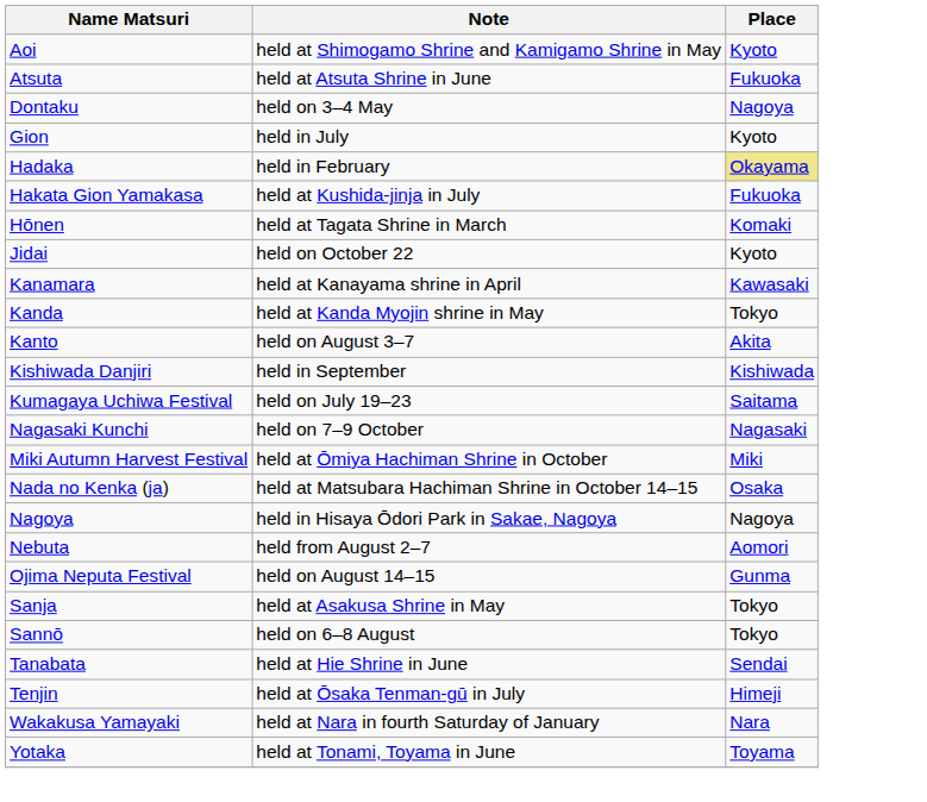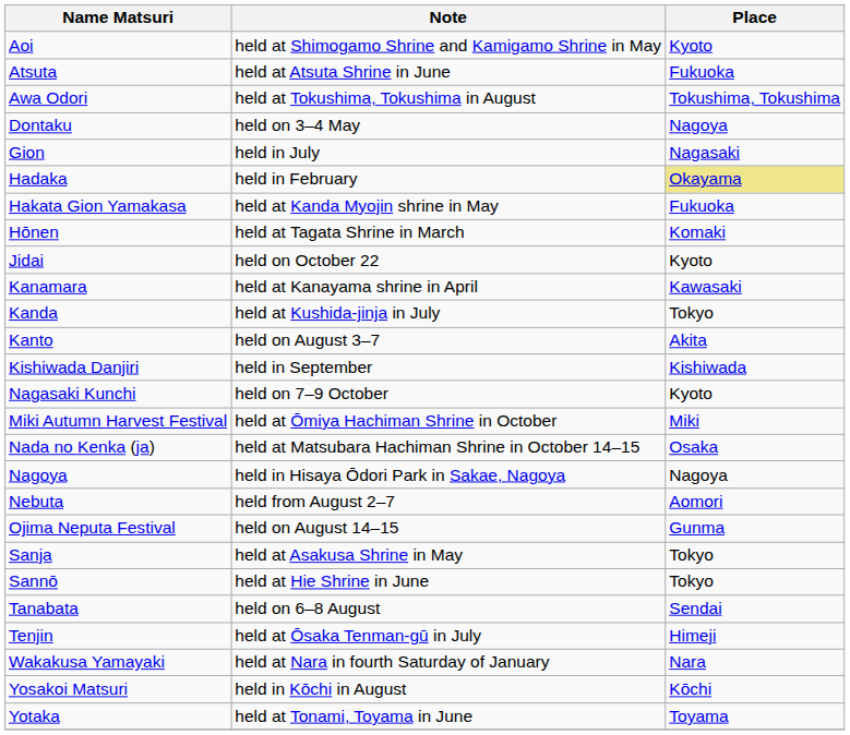 <table class="wikitable sortable">
 <tr>
 <th>Name Matsuri</th>
 <th>Note</th>
 <th>Place</th>
 </tr>
 <tr>
 <td><a href='#'>Aoi</a></td>
 <td>held at <a href='#'>Shimogamo Shrine</a> and <a href='#'>Kamigamo Shrine</a> in May</td>
 <td><a href='#'>Kyoto</a></td>
 </tr>
 <tr>
 <td><a href='#'>Atsuta</a></td>
 <td>held at <a href='#'>Atsuta Shrine</a> in June</td>
 <td><a href='#'>Fukuoka</a></td>
 </tr>
 <tr>
+<td><a href='#'>Awa Odori</a></td>
+<td>held at <a href='#'>Tokushima, Tokushima</a> in August</td>
+<td><a href='#'>Tokushima, Tokushima</a></td>
+</tr>
+<tr>
 <td><a href='#'>Dontaku</a></td>
 <td>held on 3–4 May</td>
 <td><a href='#'>Nagoya</a></td>
 </tr>
 <tr>
 <td><a href='#'>Gion</a></td>
 <td>held in July</td>
-<td>Kyoto</td>
+<td><a href='#'>Nagasaki</a></td>
 </tr>
 <tr>
 <td><a href='#'>Hadaka</a></td>
 <td>held in February</td>
 <td style="background: khaki;"><a href='#'>Okayama</a></td>
 </tr>
 <tr>
 <td><a href='#'>Hakata Gion Yamakasa</a></td>
-<td>held at <a href='#'>Kushida-jinja</a> in July</td>
+<td>held at <a href='#'>Kanda Myojin</a> shrine in May</td>
 <td><a href='#'>Fukuoka</a></td>
 </tr>
 <tr>
 <td><a href='#'>Hōnen</a></td>
 <td>held at Tagata Shrine in March</td>
 <td><a href='#'>Komaki</a></td>
 </tr>
 <tr>
 <td><a href='#'>Jidai</a></td>
 <td>held on October 22</td>
 <td>Kyoto</td>
 </tr>
 <tr>
 <td><a href='#'>Kanamara</a></td>
 <td>held at Kanayama shrine in April</td>
 <td><a href='#'>Kawasaki</a></td>
 </tr>
 <tr>
 <td><a href='#'>Kanda</a></td>
-<td>held at <a href='#'>Kanda Myojin</a> shrine in May</td>
+<td>held at <a href='#'>Kushida-jinja</a> in July</td>
 <td>Tokyo</td>
 </tr>
 <tr>
 <td><a href='#'>Kanto</a></td>
 <td>held on August 3–7</td>
 <td><a href='#'>Akita</a></td>
 </tr>
 <tr>
 <td><a href='#'>Kishiwada Danjiri</a></td>
 <td>held in September</td>
 <td><a href='#'>Kishiwada</a></td>
 </tr>
 <tr>
-<td><a href='#'>Kumagaya Uchiwa Festival</a></td>
-<td>held on July 19–23</td>
-<td><a href='#'>Saitama</a></td>
-</tr>
-<tr>
 <td><a href='#'>Nagasaki Kunchi</a></td>
 <td>held on 7–9 October</td>
-<td><a href='#'>Nagasaki</a></td>
+<td>Kyoto</td>
 </tr>
 <tr>
 <td><a href='#'>Miki Autumn Harvest Festival</a></td>
 <td>held at <a href='#'>Ōmiya Hachiman Shrine</a> in October</td>
 <td><a href='#'>Miki</a></td>
 </tr>
 <tr>
 <td><a href='#'>Nada no Kenka</a> (<a href='#'>ja</a>)</td>
 <td>held at Matsubara Hachiman Shrine in October 14–15</td>
 <td><a href='#'>Osaka</a></td>
 </tr>
 <tr>
 <td><a href='#'>Nagoya</a></td>
 <td>held in Hisaya Ōdori Park in <a href='#'>Sakae, Nagoya</a></td>
 <td>Nagoya</td>
 </tr>
 <tr>
 <td><a href='#'>Nebuta</a></td>
 <td>held from August 2–7</td>
 <td><a href='#'>Aomori</a></td>
 </tr>
 <tr>
 <td><a href='#'>Ojima Neputa Festival</a></td>
 <td>held on August 14–15</td>
 <td><a href='#'>Gunma</a></td>
 </tr>
 <tr>
 <td><a href='#'>Sanja</a></td>
 <td>held at <a href='#'>Asakusa Shrine</a> in May</td>
 <td>Tokyo</td>
 </tr>
 <tr>
 <td><a href='#'>Sannō</a></td>
-<td>held on 6–8 August</td>
+<td>held at <a href='#'>Hie Shrine</a> in June</td>
 <td>Tokyo</td>
 </tr>
 <tr>
 <td><a href='#'>Tanabata</a></td>
-<td>held at <a href='#'>Hie Shrine</a> in June</td>
+<td>held on 6–8 August</td>
 <td><a href='#'>Sendai</a></td>
 </tr>
 <tr>
 <td><a href='#'>Tenjin</a></td>
 <td>held at <a href='#'>Ōsaka Tenman-gū</a> in July</td>
 <td><a href='#'>Himeji</a></td>
 </tr>
 <tr>
 <td><a href='#'>Wakakusa Yamayaki</a></td>
 <td>held at <a href='#'>Nara</a> in fourth Saturday of January</td>
 <td><a href='#'>Nara</a></td>
 </tr>
 <tr>
+<td><a href='#'>Yosakoi Matsuri</a></td>
+<td>held in <a href='#'>Kōchi</a> in August</td>
+<td><a href='#'>Kōchi</a></td>
+</tr>
+<tr>
 <td><a href='#'>Yotaka</a></td>
 <td>held at <a href='#'>Tonami, Toyama</a> in June</td>
 <td><a href='#'>Toyama</a></td>
 </tr>
 <tr>
 </tr>
 </table>
